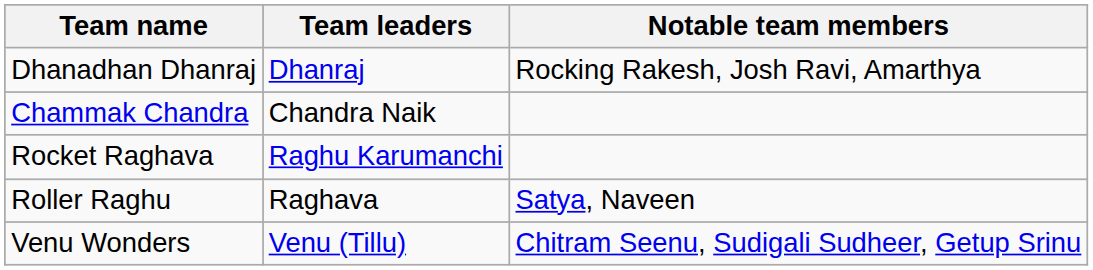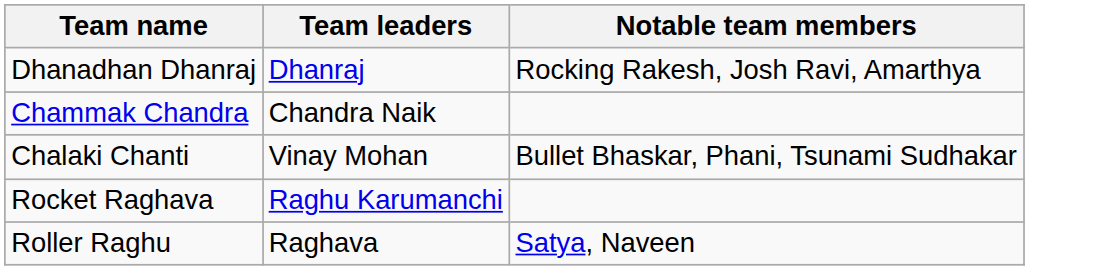 <table class="wikitable">
 <tr>
 <th>Team name</th>
 <th>Team leaders</th>
 <th>Notable team members</th>
 </tr>
 <tr>
 <td>Dhanadhan Dhanraj</td>
 <td><a href='#'>Dhanraj</a></td>
 <td>Rocking Rakesh, Josh Ravi, Amarthya</td>
 </tr>
 <tr>
 <td><a href='#'>Chammak Chandra</a></td>
 <td>Chandra Naik</td>
 <td></td>
 </tr>
 <tr>
+<td>Chalaki Chanti</td>
+<td>Vinay Mohan</td>
+<td>Bullet Bhaskar, Phani, Tsunami Sudhakar</td>
+</tr>
+<tr>
 <td>Rocket Raghava</td>
 <td><a href='#'>Raghu Karumanchi</a></td>
 <td></td>
 </tr>
 <tr>
 <td>Roller Raghu</td>
 <td>Raghava</td>
 <td><a href='#'>Satya</a>, Naveen</td>
 </tr>
-<tr>
-<td>Venu Wonders</td>
-<td><a href='#'>Venu (Tillu)</a></td>
-<td><a href='#'>Chitram Seenu</a>, <a href='#'>Sudigali Sudheer</a>, <a href='#'>Getup Srinu</a></td>
-</tr>
 </table>
